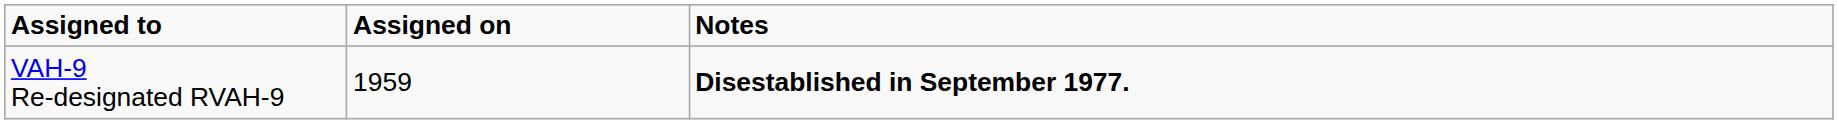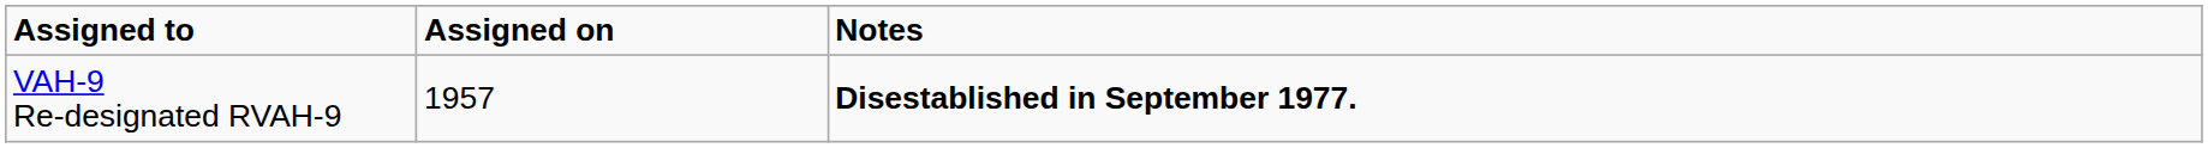 <table class="wikitable" style="width: 70%;">
 <tr>
 <td style="width: 200px;"><strong>Assigned to</strong></td>
 <td style="width: 200px;"><strong>Assigned on</strong></td>
 <td><strong>Notes</strong></td>
 </tr>
 <tr>
 <td><a href='#'>VAH-9</a><br>Re-designated RVAH-9</td>
-<td>1959</td>
+<td>1957</td>
 <td><strong>Disestablished in September 1977.</strong></td>
 </tr>
 </table>
